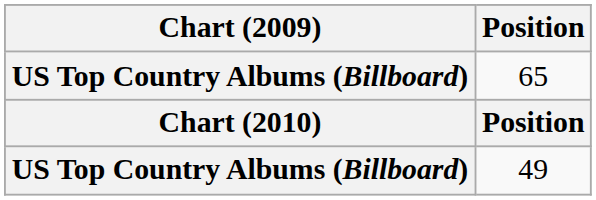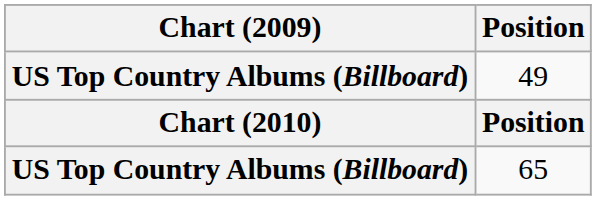 <table class="wikitable plainrowheaders" style="text-align:center">
 <tr>
 <th scope="col">Chart (2009)</th>
 <th scope="col">Position</th>
 </tr>
 <tr>
 <th scope="row">US Top Country Albums (<em>Billboard</em>)</th>
-<td>65</td>
+<td>49</td>
 </tr>
 <tr>
 <th scope="col">Chart (2010)</th>
 <th scope="col">Position</th>
 </tr>
 <tr>
 <th scope="row">US Top Country Albums (<em>Billboard</em>)</th>
-<td>49</td>
+<td>65</td>
 </tr>
 </table>
